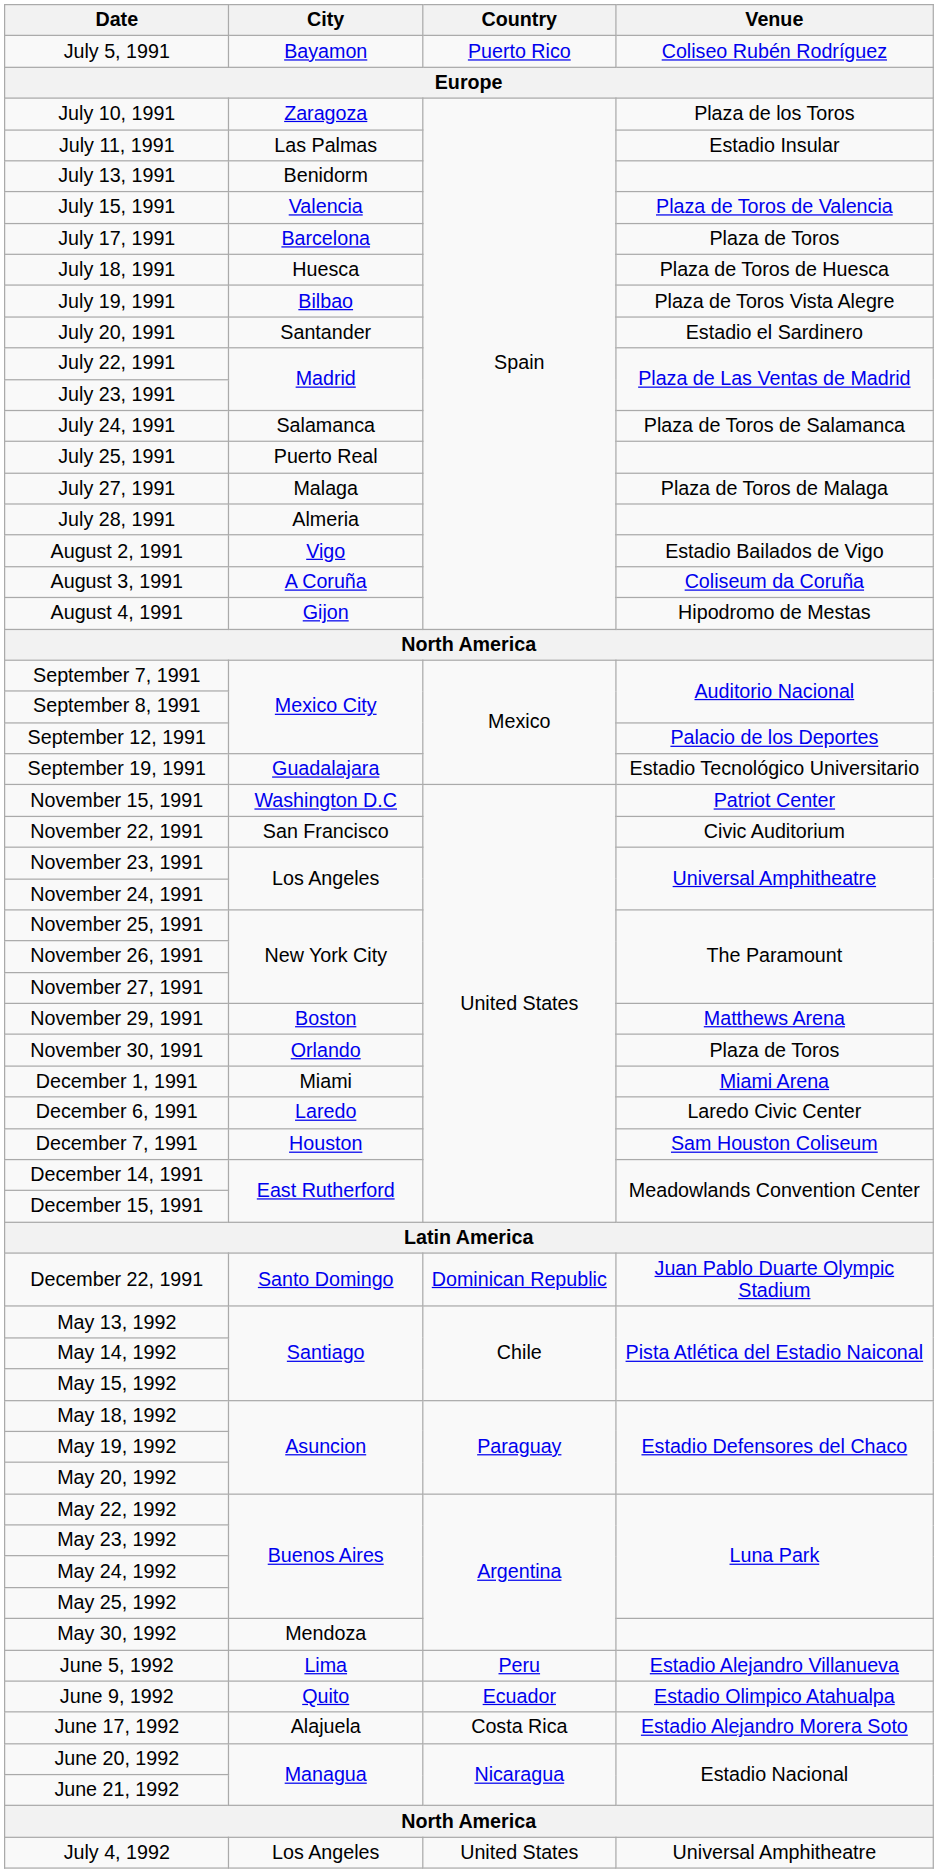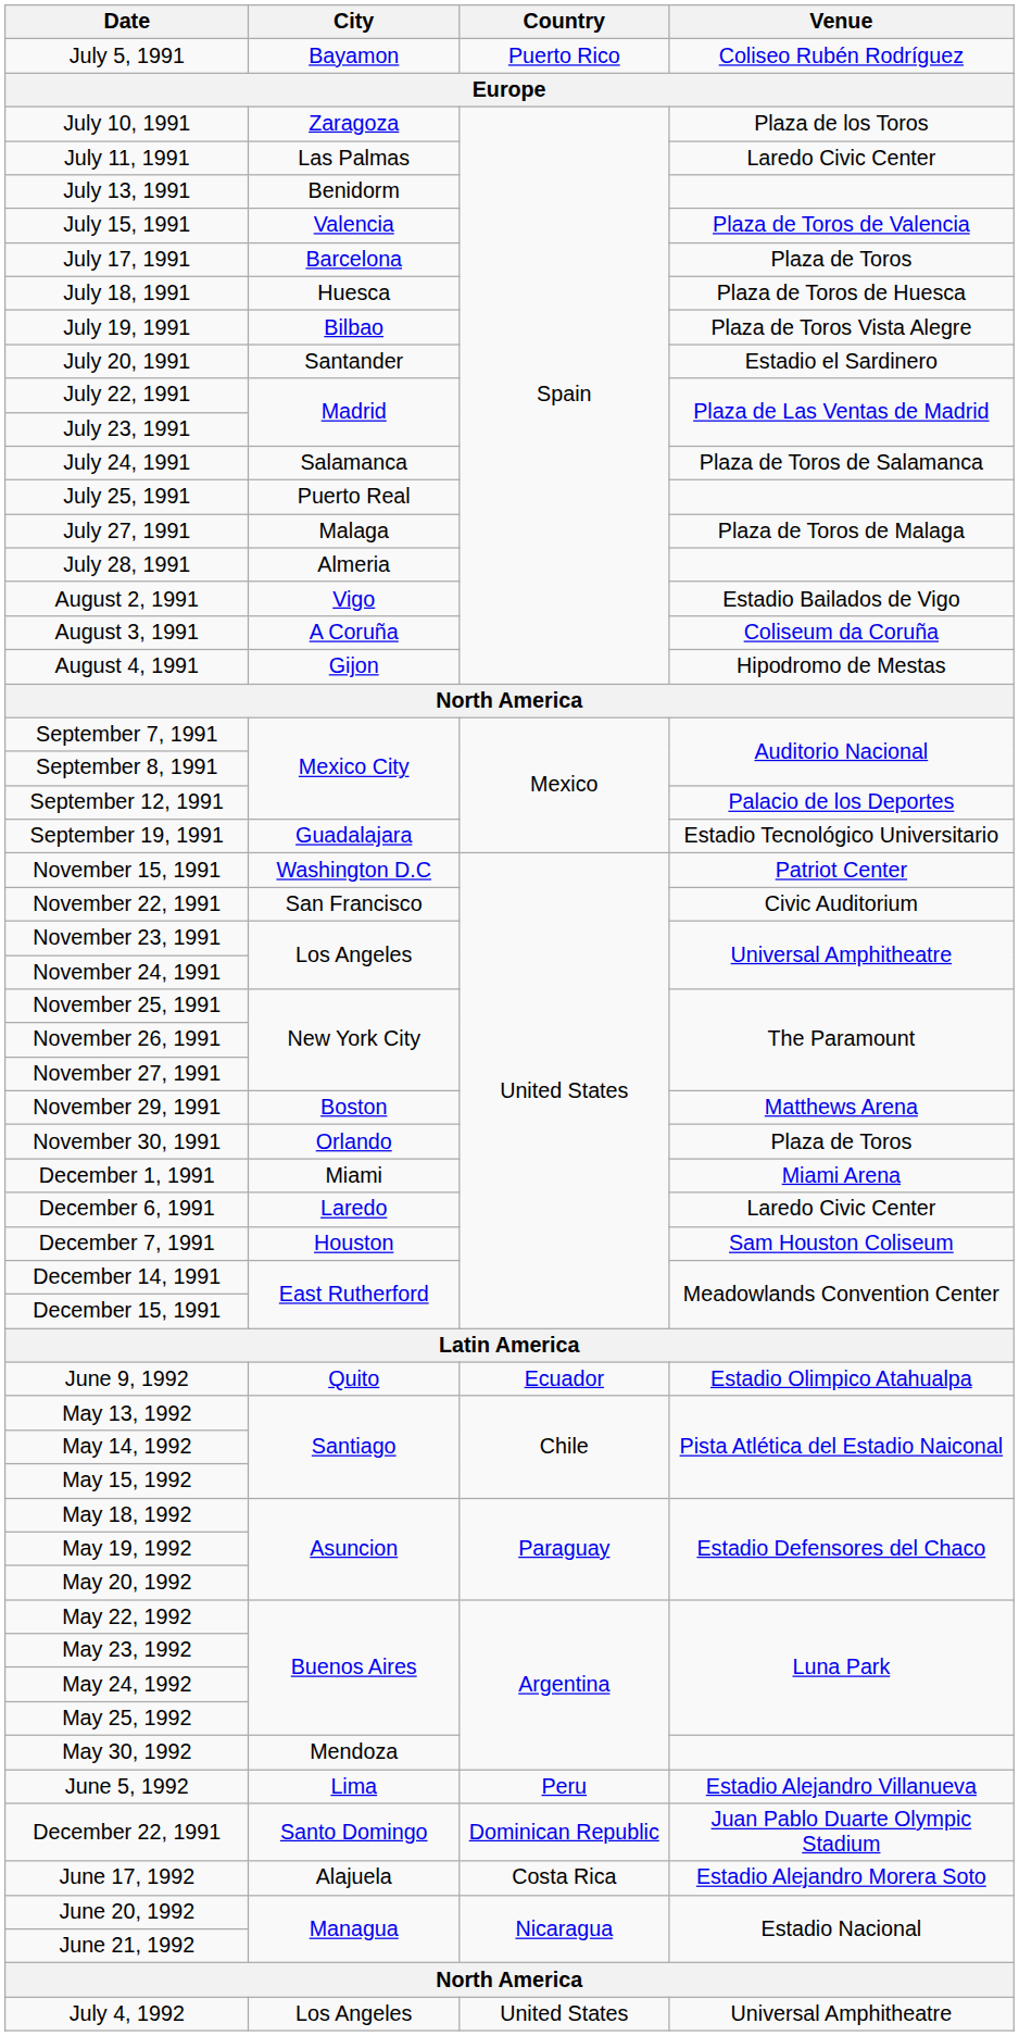 <table class="wikitable" style="text-align:center;">
 <tr>
 <th style="width:175px;">Date</th>
 <th style="width:150px;">City</th>
 <th style="width:150px;">Country</th>
 <th style="width:250px;">Venue</th>
 </tr>
 <tr>
 <td>July 5, 1991</td>
 <td><a href='#'>Bayamon</a></td>
 <td><a href='#'>Puerto Rico</a></td>
 <td><a href='#'>Coliseo Rubén Rodríguez</a></td>
 </tr>
 <tr>
 <th colspan="4">Europe</th>
 </tr>
 <tr>
 <td>July 10, 1991</td>
 <td><a href='#'>Zaragoza</a></td>
 <td rowspan="17">Spain</td>
 <td>Plaza de los Toros</td>
 </tr>
 <tr>
 <td>July 11, 1991</td>
 <td>Las Palmas</td>
-<td>Estadio Insular</td>
+<td>Laredo Civic Center</td>
 </tr>
 <tr>
 <td>July 13, 1991</td>
 <td>Benidorm</td>
 <td></td>
 </tr>
 <tr>
 <td>July 15, 1991</td>
 <td><a href='#'>Valencia</a></td>
 <td><a href='#'>Plaza de Toros de Valencia</a></td>
 </tr>
 <tr>
 <td>July 17, 1991</td>
 <td><a href='#'>Barcelona</a></td>
 <td>Plaza de Toros</td>
 </tr>
 <tr>
 <td>July 18, 1991</td>
 <td>Huesca</td>
 <td>Plaza de Toros de Huesca</td>
 </tr>
 <tr>
 <td>July 19, 1991</td>
 <td><a href='#'>Bilbao</a></td>
 <td>Plaza de Toros Vista Alegre</td>
 </tr>
 <tr>
 <td>July 20, 1991</td>
 <td>Santander</td>
 <td>Estadio el Sardinero</td>
 </tr>
 <tr>
 <td>July 22, 1991</td>
 <td rowspan="2"><a href='#'>Madrid</a></td>
 <td rowspan="2"><a href='#'>Plaza de Las Ventas de Madrid</a></td>
 </tr>
 <tr>
 <td>July 23, 1991</td>
 </tr>
 <tr>
 <td>July 24, 1991</td>
 <td>Salamanca</td>
 <td>Plaza de Toros de Salamanca</td>
 </tr>
 <tr>
 <td>July 25, 1991</td>
 <td>Puerto Real</td>
 <td></td>
 </tr>
 <tr>
 <td>July 27, 1991</td>
 <td>Malaga</td>
 <td>Plaza de Toros de Malaga</td>
 </tr>
 <tr>
 <td>July 28, 1991</td>
 <td>Almeria</td>
 <td></td>
 </tr>
 <tr>
 <td>August 2, 1991</td>
 <td><a href='#'>Vigo</a></td>
 <td>Estadio Bailados de Vigo</td>
 </tr>
 <tr>
 <td>August 3, 1991</td>
 <td><a href='#'>A Coruña</a></td>
 <td><a href='#'>Coliseum da Coruña</a></td>
 </tr>
 <tr>
 <td>August 4, 1991</td>
 <td><a href='#'>Gijon</a></td>
 <td>Hipodromo de Mestas</td>
 </tr>
 <tr>
 <th colspan="4">North America</th>
 </tr>
 <tr>
 <td>September 7, 1991</td>
 <td rowspan="3"><a href='#'>Mexico City</a></td>
 <td rowspan="4">Mexico</td>
 <td rowspan="2"><a href='#'>Auditorio Nacional</a></td>
 </tr>
 <tr>
 <td>September 8, 1991</td>
 </tr>
 <tr>
 <td>September 12, 1991</td>
 <td><a href='#'>Palacio de los Deportes</a></td>
 </tr>
 <tr>
 <td>September 19, 1991</td>
 <td><a href='#'>Guadalajara</a></td>
 <td>Estadio Tecnológico Universitario</td>
 </tr>
 <tr>
 <td>November 15, 1991</td>
 <td><a href='#'>Washington D.C</a></td>
 <td rowspan="14">United States</td>
 <td><a href='#'>Patriot Center</a></td>
 </tr>
 <tr>
 <td>November 22, 1991</td>
 <td>San Francisco</td>
 <td>Civic Auditorium</td>
 </tr>
 <tr>
 <td>November 23, 1991</td>
 <td rowspan="2">Los Angeles</td>
 <td rowspan="2"><a href='#'>Universal Amphitheatre</a></td>
 </tr>
 <tr>
 <td>November 24, 1991</td>
 </tr>
 <tr>
 <td>November 25, 1991</td>
 <td rowspan="3">New York City</td>
 <td rowspan="3">The Paramount</td>
 </tr>
 <tr>
 <td>November 26, 1991</td>
 </tr>
 <tr>
 <td>November 27, 1991</td>
 </tr>
 <tr>
 <td>November 29, 1991</td>
 <td><a href='#'>Boston</a></td>
 <td><a href='#'>Matthews Arena</a></td>
 </tr>
 <tr>
 <td>November 30, 1991</td>
 <td><a href='#'>Orlando</a></td>
 <td>Plaza de Toros</td>
 </tr>
 <tr>
 <td>December 1, 1991</td>
 <td>Miami</td>
 <td><a href='#'>Miami Arena</a></td>
 </tr>
 <tr>
 <td>December 6, 1991</td>
 <td><a href='#'>Laredo</a></td>
 <td>Laredo Civic Center</td>
 </tr>
 <tr>
 <td>December 7, 1991</td>
 <td><a href='#'>Houston</a></td>
 <td><a href='#'>Sam Houston Coliseum</a></td>
 </tr>
 <tr>
 <td>December 14, 1991</td>
 <td rowspan="2"><a href='#'>East Rutherford</a></td>
 <td rowspan="2">Meadowlands Convention Center</td>
 </tr>
 <tr>
 <td>December 15, 1991</td>
 </tr>
 <tr>
 <th colspan="4">Latin America</th>
 </tr>
 <tr>
-<td>December 22, 1991</td>
-<td><a href='#'>Santo Domingo</a></td>
-<td><a href='#'>Dominican Republic</a></td>
-<td><a href='#'>Juan Pablo Duarte Olympic Stadium</a></td>
+<td>June 9, 1992</td>
+<td><a href='#'>Quito</a></td>
+<td><a href='#'>Ecuador</a></td>
+<td><a href='#'>Estadio Olimpico Atahualpa</a></td>
 </tr>
 <tr>
 <td>May 13, 1992</td>
 <td rowspan="3"><a href='#'>Santiago</a></td>
 <td rowspan="3">Chile</td>
 <td rowspan="3"><a href='#'>Pista Atlética del Estadio Naiconal</a></td>
 </tr>
 <tr>
 <td>May 14, 1992</td>
 </tr>
 <tr>
 <td>May 15, 1992</td>
 </tr>
 <tr>
 <td>May 18, 1992</td>
 <td rowspan="3"><a href='#'>Asuncion</a></td>
 <td rowspan="3"><a href='#'>Paraguay</a></td>
 <td rowspan="3"><a href='#'>Estadio Defensores del Chaco</a></td>
 </tr>
 <tr>
 <td>May 19, 1992</td>
 </tr>
 <tr>
 <td>May 20, 1992</td>
 </tr>
 <tr>
 <td>May 22, 1992</td>
 <td rowspan="4"><a href='#'>Buenos Aires</a></td>
 <td rowspan="5"><a href='#'>Argentina</a></td>
 <td rowspan="4"><a href='#'>Luna Park</a></td>
 </tr>
 <tr>
 <td>May 23, 1992</td>
 </tr>
 <tr>
 <td>May 24, 1992</td>
 </tr>
 <tr>
 <td>May 25, 1992</td>
 </tr>
 <tr>
 <td>May 30, 1992</td>
 <td>Mendoza</td>
 <td></td>
 </tr>
 <tr>
 <td>June 5, 1992</td>
 <td><a href='#'>Lima</a></td>
 <td><a href='#'>Peru</a></td>
 <td><a href='#'>Estadio Alejandro Villanueva</a></td>
 </tr>
 <tr>
-<td>June 9, 1992</td>
-<td><a href='#'>Quito</a></td>
-<td><a href='#'>Ecuador</a></td>
-<td><a href='#'>Estadio Olimpico Atahualpa</a></td>
+<td>December 22, 1991</td>
+<td><a href='#'>Santo Domingo</a></td>
+<td><a href='#'>Dominican Republic</a></td>
+<td><a href='#'>Juan Pablo Duarte Olympic Stadium</a></td>
 </tr>
 <tr>
 <td>June 17, 1992</td>
 <td>Alajuela</td>
 <td>Costa Rica</td>
 <td><a href='#'>Estadio Alejandro Morera Soto</a></td>
 </tr>
 <tr>
 <td>June 20, 1992</td>
 <td rowspan="2"><a href='#'>Managua</a></td>
 <td rowspan="2"><a href='#'>Nicaragua</a></td>
 <td rowspan="2">Estadio Nacional</td>
 </tr>
 <tr>
 <td>June 21, 1992</td>
 </tr>
 <tr>
 <th colspan="4">North America</th>
 </tr>
 <tr>
 <td>July 4, 1992</td>
 <td>Los Angeles</td>
 <td>United States</td>
 <td>Universal Amphitheatre</td>
 </tr>
 </table>
